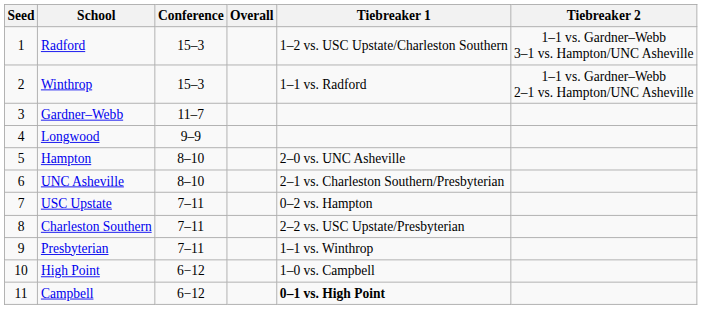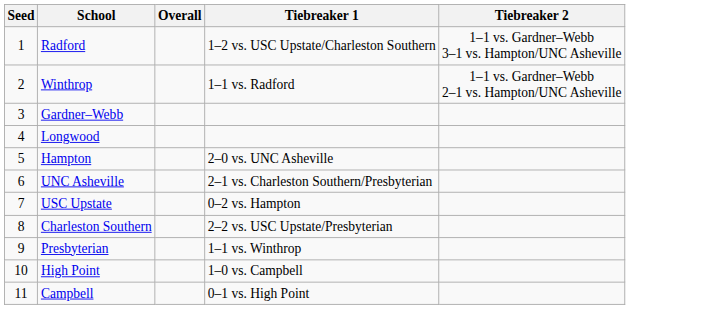 <table class="wikitable" style="white-space:nowrap; font-size:95%;text-align:center">
 <tr>
 <th>Seed</th>
 <th>School</th>
-<th>Conference</th>
 <th>Overall</th>
 <th>Tiebreaker 1</th>
 <th>Tiebreaker 2</th>
 </tr>
 <tr>
 <td>1</td>
 <td align=left><a href='#'>Radford</a></td>
-<td>15–3</td>
 <td></td>
 <td align=left>1–2 vs. USC Upstate/Charleston Southern</td>
 <td>1–1 vs. Gardner–Webb<br>3–1 vs. Hampton/UNC Asheville</td>
 </tr>
 <tr>
 <td>2</td>
 <td align=left><a href='#'>Winthrop</a></td>
-<td>15–3</td>
 <td></td>
 <td align=left>1–1 vs. Radford</td>
 <td>1–1 vs. Gardner–Webb<br>2–1 vs. Hampton/UNC Asheville</td>
 </tr>
 <tr>
 <td>3</td>
 <td align=left><a href='#'>Gardner–Webb</a></td>
-<td>11–7</td>
 <td></td>
 <td align=left></td>
 <td></td>
 </tr>
 <tr>
 <td>4</td>
 <td align=left><a href='#'>Longwood</a></td>
-<td>9–9</td>
 <td></td>
 <td align=left></td>
 <td></td>
 </tr>
 <tr>
 <td>5</td>
 <td align=left><a href='#'>Hampton</a></td>
-<td>8–10</td>
 <td></td>
 <td align=left>2–0 vs. UNC Asheville</td>
 <td></td>
 </tr>
 <tr>
 <td>6</td>
 <td align=left><a href='#'>UNC Asheville</a></td>
-<td>8–10</td>
 <td></td>
 <td align=left>2–1 vs. Charleston Southern/Presbyterian</td>
 <td></td>
 </tr>
 <tr>
 <td>7</td>
 <td align=left><a href='#'>USC Upstate</a></td>
-<td>7–11</td>
 <td></td>
 <td align=left>0–2 vs. Hampton</td>
 <td align=left></td>
 </tr>
 <tr>
 <td>8</td>
 <td align=left><a href='#'>Charleston Southern</a></td>
-<td>7–11</td>
 <td></td>
 <td align=left>2–2 vs. USC Upstate/Presbyterian</td>
 <td align=left></td>
 </tr>
 <tr>
 <td>9</td>
 <td align=left><a href='#'>Presbyterian</a></td>
-<td>7–11</td>
 <td></td>
 <td align=left>1–1 vs. Winthrop</td>
 <td></td>
 </tr>
 <tr>
 <td>10</td>
 <td align=left><a href='#'>High Point</a></td>
-<td>6−12</td>
 <td></td>
 <td align=left>1–0 vs. Campbell</td>
 <td></td>
 </tr>
 <tr>
 <td>11</td>
 <td align=left><a href='#'>Campbell</a></td>
-<td>6−12</td>
 <td></td>
-<td align=left><strong>0–1 vs. High Point</strong></td>
+<td align=left>0–1 vs. High Point</td>
 <td></td>
 </tr>
 </table>
